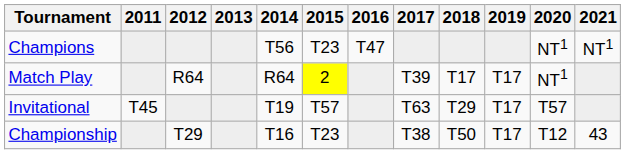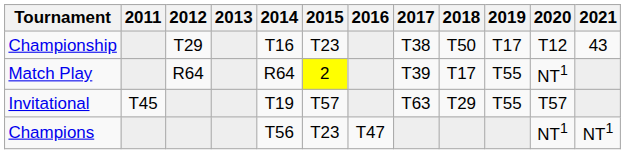 <table class="wikitable" style="text-align:center;">
 <tr>
 <th>Tournament</th>
 <th>2011</th>
 <th>2012</th>
 <th>2013</th>
 <th>2014</th>
 <th>2015</th>
 <th>2016</th>
 <th>2017</th>
 <th>2018</th>
 <th>2019</th>
 <th>2020</th>
 <th>2021</th>
 </tr>
 <tr>
+<td align="left"><a href='#'>Championship</a></td>
+<td style="background:#eeeeee;"></td>
+<td>T29</td>
+<td style="background:#eeeeee;"></td>
+<td>T16</td>
+<td>T23</td>
+<td style="background:#eeeeee;"></td>
+<td>T38</td>
+<td>T50</td>
+<td>T17</td>
+<td>T12</td>
+<td>43</td>
+</tr>
+<tr>
+<td align="left"><a href='#'>Match Play</a></td>
+<td style="background:#eeeeee;"></td>
+<td>R64</td>
+<td style="background:#eeeeee;"></td>
+<td>R64</td>
+<td style="background:yellow;">2</td>
+<td style="background:#eeeeee;"></td>
+<td>T39</td>
+<td>T17</td>
+<td>T55</td>
+<td>NT<sup>1</sup></td>
+<td style="background:#eeeeee;"></td>
+</tr>
+<tr>
+<td align="left"><a href='#'>Invitational</a></td>
+<td>T45</td>
+<td style="background:#eeeeee;"></td>
+<td style="background:#eeeeee;"></td>
+<td>T19</td>
+<td>T57</td>
+<td style="background:#eeeeee;"></td>
+<td>T63</td>
+<td>T29</td>
+<td>T55</td>
+<td>T57</td>
+<td style="background:#eeeeee;"></td>
+</tr>
+<tr>
 <td align="left"><a href='#'>Champions</a></td>
 <td style="background:#eeeeee;"></td>
 <td style="background:#eeeeee;"></td>
 <td style="background:#eeeeee;"></td>
 <td>T56</td>
 <td>T23</td>
 <td>T47</td>
 <td style="background:#eeeeee;"></td>
 <td style="background:#eeeeee;"></td>
 <td style="background:#eeeeee;"></td>
 <td>NT<sup>1</sup></td>
 <td>NT<sup>1</sup></td>
 </tr>
-<tr>
-<td align="left"><a href='#'>Match Play</a></td>
-<td style="background:#eeeeee;"></td>
-<td>R64</td>
-<td style="background:#eeeeee;"></td>
-<td>R64</td>
-<td style="background:yellow;">2</td>
-<td style="background:#eeeeee;"></td>
-<td>T39</td>
-<td>T17</td>
-<td>T17</td>
-<td>NT<sup>1</sup></td>
-<td style="background:#eeeeee;"></td>
-</tr>
-<tr>
-<td align="left"><a href='#'>Invitational</a></td>
-<td>T45</td>
-<td style="background:#eeeeee;"></td>
-<td style="background:#eeeeee;"></td>
-<td>T19</td>
-<td>T57</td>
-<td style="background:#eeeeee;"></td>
-<td>T63</td>
-<td>T29</td>
-<td>T17</td>
-<td>T57</td>
-<td style="background:#eeeeee;"></td>
-</tr>
-<tr>
-<td align="left"><a href='#'>Championship</a></td>
-<td style="background:#eeeeee;"></td>
-<td>T29</td>
-<td style="background:#eeeeee;"></td>
-<td>T16</td>
-<td>T23</td>
-<td style="background:#eeeeee;"></td>
-<td>T38</td>
-<td>T50</td>
-<td>T17</td>
-<td>T12</td>
-<td>43</td>
-</tr>
 </table>
